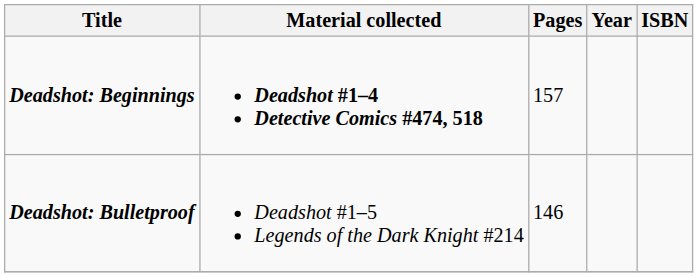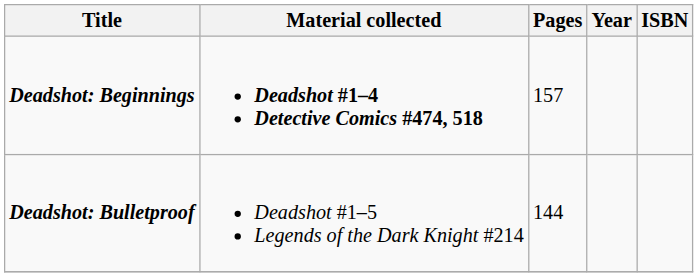 <table class="wikitable">
 <tr>
 <th>Title</th>
 <th>Material collected</th>
 <th>Pages</th>
 <th>Year</th>
 <th>ISBN</th>
 </tr>
 <tr>
 <td><strong><em>Deadshot: Beginnings</em></strong></td>
 <td><strong><br><ul><li><em>Deadshot</em> #1–4</li><li><em>Detective Comics</em> #474, 518</li></ul></strong></td>
 <td>157</td>
 <td></td>
 <td></td>
 </tr>
 <tr>
 <td><strong><em>Deadshot: Bulletproof</em></strong></td>
 <td><br><ul><li><em>Deadshot</em> #1–5</li><li><em>Legends of the Dark Knight</em> #214</li></ul></td>
-<td>146</td>
+<td>144</td>
 <td></td>
 <td></td>
 </tr>
 <tr>
 </tr>
 </table>
